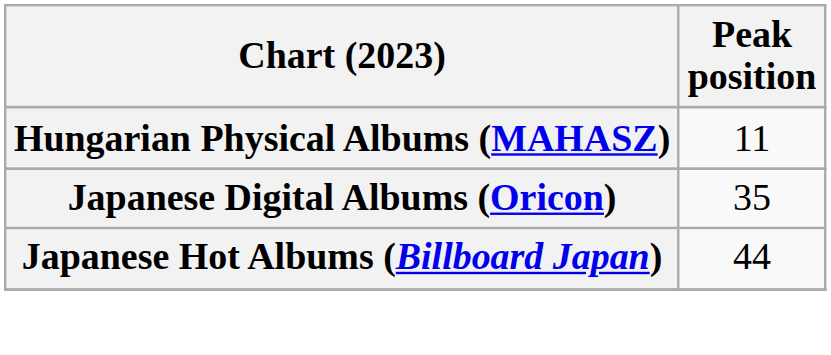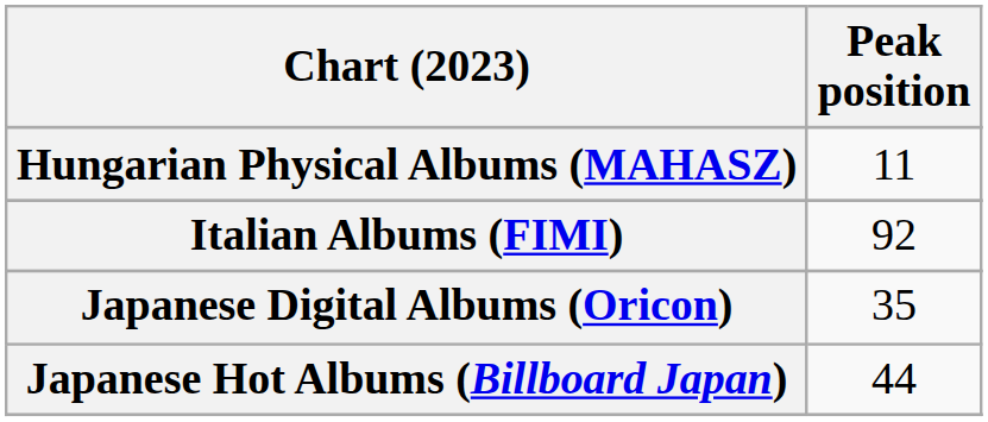 <table class="wikitable sortable plainrowheaders" style="text-align:center;">
 <tr>
 <th scope="col">Chart (2023)</th>
 <th scope="col">Peak<br>position</th>
 </tr>
 <tr>
 </tr>
 <tr>
 </tr>
 <tr>
 </tr>
 <tr>
 </tr>
 <tr>
 </tr>
 <tr>
 <th scope="row">Hungarian Physical Albums (<a href='#'>MAHASZ</a>)</th>
 <td>11</td>
 </tr>
 <tr>
 </tr>
 <tr>
+<th scope="row">Italian Albums (<a href='#'>FIMI</a>)</th>
+<td>92</td>
+</tr>
+<tr>
 </tr>
 <tr>
 <th scope="row">Japanese Digital Albums (<a href='#'>Oricon</a>)</th>
 <td>35</td>
 </tr>
 <tr>
 <th scope="row">Japanese Hot Albums (<em><a href='#'>Billboard Japan</a></em>)</th>
 <td>44</td>
 </tr>
 <tr>
 </tr>
 <tr>
 </tr>
 <tr>
 </tr>
 <tr>
 </tr>
 </table>
